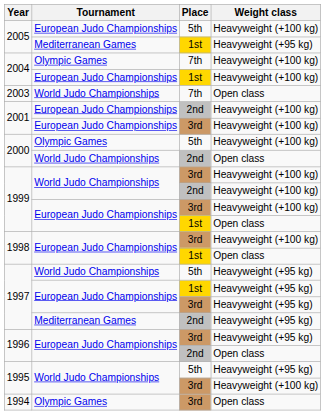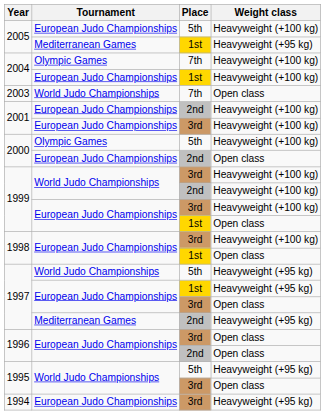 <table class=wikitable>
 <tr>
 <th>Year</th>
 <th>Tournament</th>
 <th>Place</th>
 <th>Weight class</th>
 </tr>
 <tr>
 <td rowspan=2>2005</td>
 <td><a href='#'>European Judo Championships</a></td>
 <td align="center">5th</td>
 <td>Heavyweight (+100 kg)</td>
 </tr>
 <tr>
 <td><a href='#'>Mediterranean Games</a></td>
 <td bgcolor="gold" align="center">1st</td>
 <td>Heavyweight (+95 kg)</td>
 </tr>
 <tr>
 <td rowspan=2>2004</td>
 <td><a href='#'>Olympic Games</a></td>
 <td align="center">7th</td>
 <td>Heavyweight (+100 kg)</td>
 </tr>
 <tr>
 <td><a href='#'>European Judo Championships</a></td>
 <td bgcolor="gold" align="center">1st</td>
 <td>Heavyweight (+100 kg)</td>
 </tr>
 <tr>
 <td>2003</td>
 <td><a href='#'>World Judo Championships</a></td>
 <td align="center">7th</td>
 <td>Open class</td>
 </tr>
 <tr>
 <td rowspan=2>2001</td>
 <td><a href='#'>European Judo Championships</a></td>
 <td bgcolor="silver" align="center">2nd</td>
 <td>Heavyweight (+100 kg)</td>
 </tr>
 <tr>
 <td><a href='#'>European Judo Championships</a></td>
 <td bgcolor="cc9966" align="center">3rd</td>
 <td>Heavyweight (+100 kg)</td>
 </tr>
 <tr>
 <td rowspan=2>2000</td>
 <td><a href='#'>Olympic Games</a></td>
 <td align="center">5th</td>
 <td>Heavyweight (+100 kg)</td>
 </tr>
 <tr>
-<td><a href='#'>World Judo Championships</a></td>
+<td><a href='#'>European Judo Championships</a></td>
 <td bgcolor="silver" align="center">2nd</td>
 <td>Open class</td>
 </tr>
 <tr>
 <td rowspan=4>1999</td>
 <td rowspan=2><a href='#'>World Judo Championships</a></td>
 <td bgcolor="cc9966" align="center">3rd</td>
 <td>Heavyweight (+100 kg)</td>
 </tr>
 <tr>
 <td bgcolor="silver" align="center">2nd</td>
 <td>Heavyweight (+100 kg)</td>
 </tr>
 <tr>
 <td rowspan=2><a href='#'>European Judo Championships</a></td>
 <td bgcolor="cc9966" align="center">3rd</td>
 <td>Heavyweight (+100 kg)</td>
 </tr>
 <tr>
 <td bgcolor="gold" align="center">1st</td>
 <td>Open class</td>
 </tr>
 <tr>
 <td rowspan=2>1998</td>
 <td rowspan=2><a href='#'>European Judo Championships</a></td>
 <td bgcolor="cc9966" align="center">3rd</td>
 <td>Heavyweight (+100 kg)</td>
 </tr>
 <tr>
 <td bgcolor="gold" align="center">1st</td>
 <td>Open class</td>
 </tr>
 <tr>
 <td rowspan=4>1997</td>
 <td><a href='#'>World Judo Championships</a></td>
 <td align="center">5th</td>
 <td>Heavyweight (+95 kg)</td>
 </tr>
 <tr>
 <td rowspan=2><a href='#'>European Judo Championships</a></td>
 <td bgcolor="gold" align="center">1st</td>
 <td>Heavyweight (+95 kg)</td>
 </tr>
 <tr>
 <td bgcolor="cc9966" align="center">3rd</td>
-<td>Heavyweight (+95 kg)</td>
+<td>Open class</td>
 </tr>
 <tr>
 <td><a href='#'>Mediterranean Games</a></td>
 <td bgcolor="silver" align="center">2nd</td>
 <td>Heavyweight (+95 kg)</td>
 </tr>
 <tr>
 <td rowspan=2>1996</td>
 <td rowspan=2><a href='#'>European Judo Championships</a></td>
 <td bgcolor="cc9966" align="center">3rd</td>
-<td>Heavyweight (+95 kg)</td>
+<td>Open class</td>
 </tr>
 <tr>
 <td bgcolor="silver" align="center">2nd</td>
 <td>Open class</td>
 </tr>
 <tr>
 <td rowspan=2>1995</td>
 <td rowspan=2><a href='#'>World Judo Championships</a></td>
 <td align="center">5th</td>
 <td>Heavyweight (+95 kg)</td>
 </tr>
 <tr>
 <td bgcolor="cc9966" align="center">3rd</td>
-<td>Heavyweight (+100 kg)</td>
+<td>Open class</td>
 </tr>
 <tr>
 <td>1994</td>
-<td><a href='#'>Olympic Games</a></td>
+<td><a href='#'>European Judo Championships</a></td>
 <td bgcolor="cc9966" align="center">3rd</td>
-<td>Open class</td>
+<td>Heavyweight (+95 kg)</td>
 </tr>
 </table>
